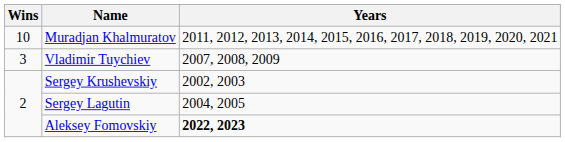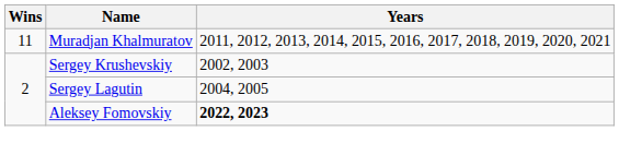 <table class="wikitable">
 <tr>
 <th>Wins</th>
 <th>Name</th>
 <th>Years</th>
 </tr>
 <tr>
-<td align=center>10</td>
+<td align=center>11</td>
 <td><a href='#'>Muradjan Khalmuratov</a></td>
 <td align=left>2011, 2012, 2013, 2014, 2015, 2016, 2017, 2018, 2019, 2020, 2021</td>
-</tr>
-<tr>
-<td align=center>3</td>
-<td><a href='#'>Vladimir Tuychiev</a></td>
-<td align=left>2007, 2008, 2009</td>
 </tr>
 <tr>
 <td align=center rowspan=3>2</td>
 <td><a href='#'>Sergey Krushevskiy</a></td>
 <td align=left>2002, 2003</td>
 </tr>
 <tr>
 <td><a href='#'>Sergey Lagutin</a></td>
 <td align=left>2004, 2005</td>
 </tr>
 <tr>
 <td><a href='#'>Aleksey Fomovskiy</a></td>
 <td align=left><strong>2022, 2023</strong></td>
 </tr>
 </table>
